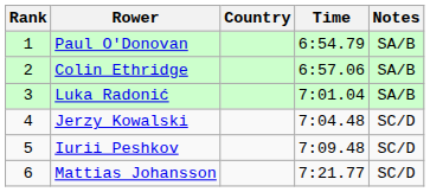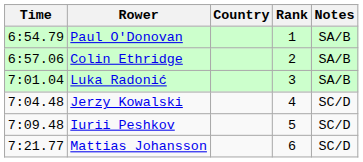 <table class="wikitable" style="text-align:center">
 <tr>
-<th>Rank</th>
+<th>Time</th>
 <th>Rower</th>
 <th>Country</th>
-<th>Time</th>
+<th>Rank</th>
 <th>Notes</th>
 </tr>
 <tr bgcolor=ccffcc>
-<td>1</td>
+<td>6:54.79</td>
 <td align="left"><a href='#'>Paul O'Donovan</a></td>
 <td align="left"></td>
-<td>6:54.79</td>
+<td>1</td>
 <td>SA/B</td>
 </tr>
 <tr bgcolor=ccffcc>
-<td>2</td>
+<td>6:57.06</td>
 <td align="left"><a href='#'>Colin Ethridge</a></td>
 <td align="left"></td>
-<td>6:57.06</td>
+<td>2</td>
 <td>SA/B</td>
 </tr>
 <tr bgcolor=ccffcc>
-<td>3</td>
+<td>7:01.04</td>
 <td align="left"><a href='#'>Luka Radonić</a></td>
 <td align="left"></td>
-<td>7:01.04</td>
+<td>3</td>
 <td>SA/B</td>
 </tr>
 <tr>
-<td>4</td>
+<td>7:04.48</td>
 <td align="left"><a href='#'>Jerzy Kowalski</a></td>
 <td align="left"></td>
-<td>7:04.48</td>
+<td>4</td>
 <td>SC/D</td>
 </tr>
 <tr>
-<td>5</td>
+<td>7:09.48</td>
 <td align="left"><a href='#'>Iurii Peshkov</a></td>
 <td align="left"></td>
-<td>7:09.48</td>
+<td>5</td>
 <td>SC/D</td>
 </tr>
 <tr>
-<td>6</td>
+<td>7:21.77</td>
 <td align="left"><a href='#'>Mattias Johansson</a></td>
 <td align="left"></td>
-<td>7:21.77</td>
+<td>6</td>
 <td>SC/D</td>
 </tr>
 </table>
